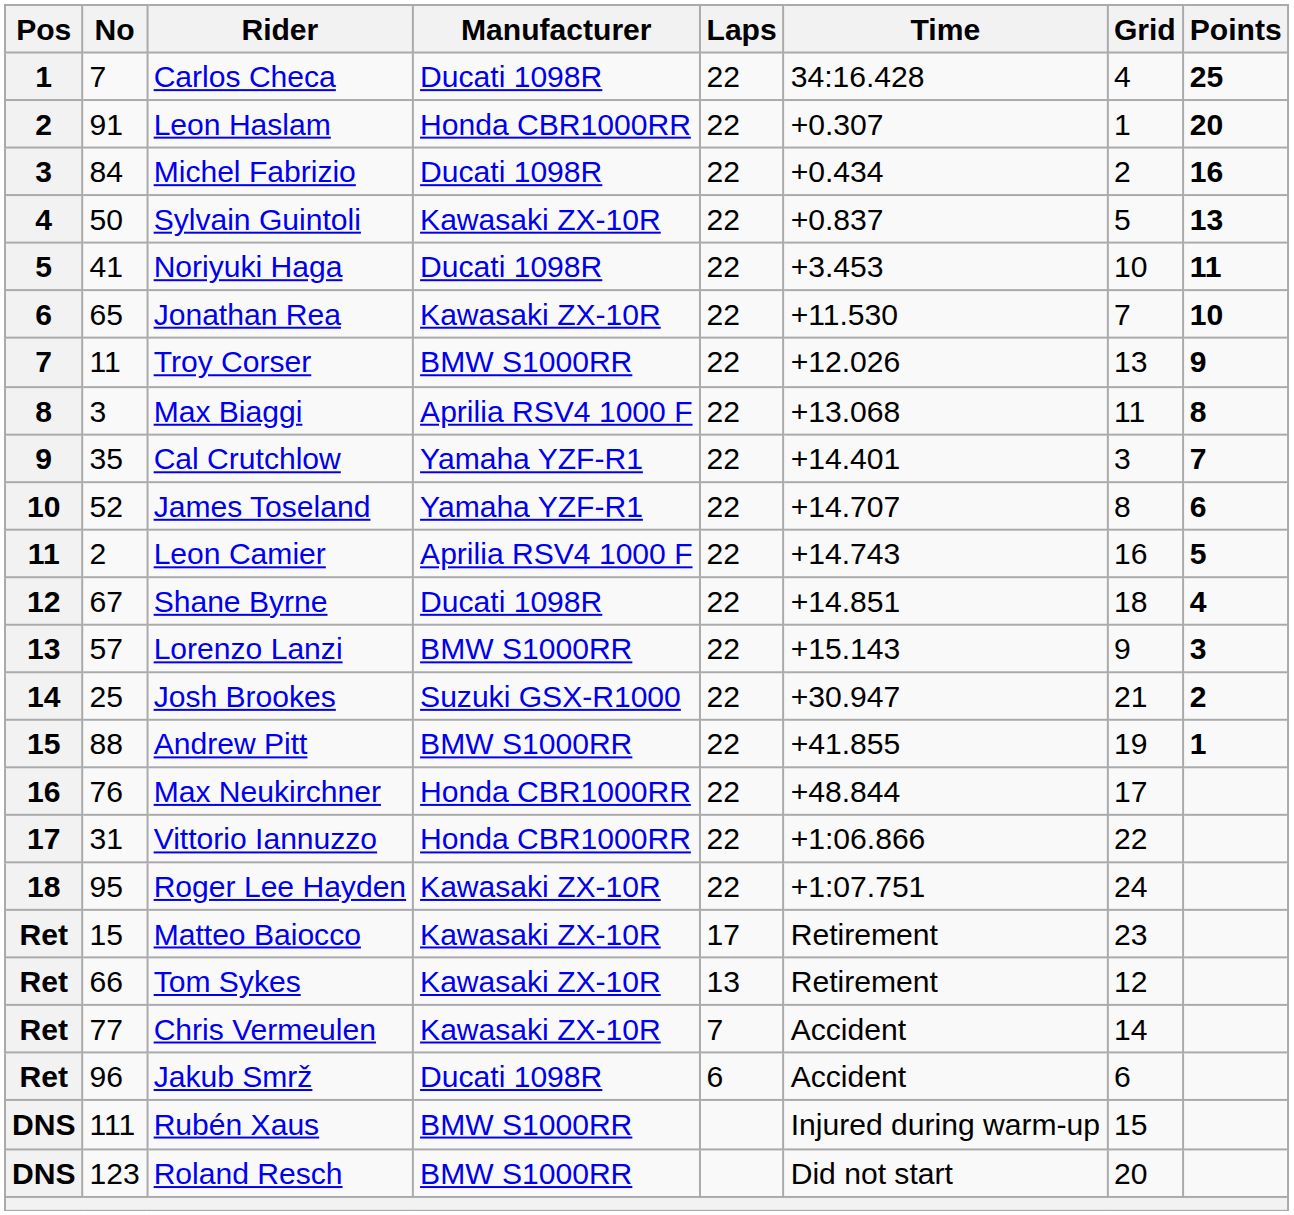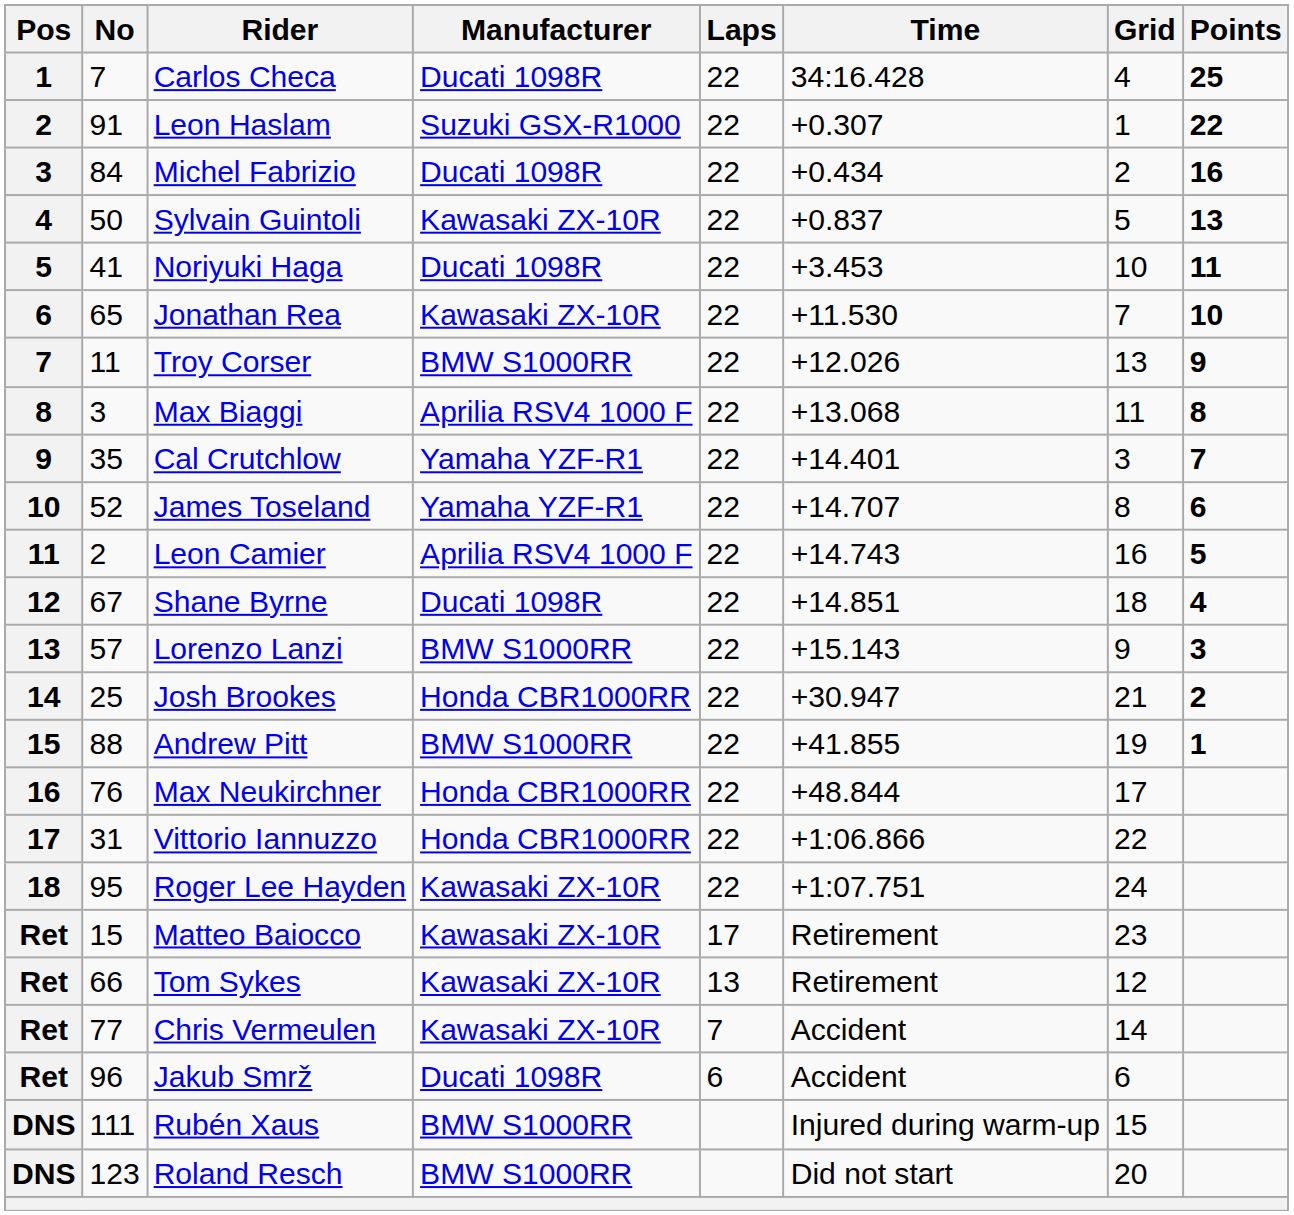 <table class="wikitable" style="font-size: 95%;">
 <tr>
 <th>Pos</th>
 <th>No</th>
 <th>Rider</th>
 <th>Manufacturer</th>
 <th>Laps</th>
 <th>Time</th>
 <th>Grid</th>
 <th>Points</th>
 </tr>
 <tr>
 <th>1</th>
 <td>7</td>
 <td> <a href='#'>Carlos Checa</a></td>
 <td><a href='#'>Ducati 1098R</a></td>
 <td>22</td>
 <td>34:16.428</td>
 <td>4</td>
 <td><strong>25</strong></td>
 </tr>
 <tr>
 <th>2</th>
 <td>91</td>
 <td> <a href='#'>Leon Haslam</a></td>
-<td><a href='#'>Honda CBR1000RR</a></td>
+<td><a href='#'>Suzuki GSX-R1000</a></td>
 <td>22</td>
 <td>+0.307</td>
 <td>1</td>
-<td><strong>20</strong></td>
+<td><strong>22</strong></td>
 </tr>
 <tr>
 <th>3</th>
 <td>84</td>
 <td> <a href='#'>Michel Fabrizio</a></td>
 <td><a href='#'>Ducati 1098R</a></td>
 <td>22</td>
 <td>+0.434</td>
 <td>2</td>
 <td><strong>16</strong></td>
 </tr>
 <tr>
 <th>4</th>
 <td>50</td>
 <td> <a href='#'>Sylvain Guintoli</a></td>
 <td><a href='#'>Kawasaki ZX-10R</a></td>
 <td>22</td>
 <td>+0.837</td>
 <td>5</td>
 <td><strong>13</strong></td>
 </tr>
 <tr>
 <th>5</th>
 <td>41</td>
 <td> <a href='#'>Noriyuki Haga</a></td>
 <td><a href='#'>Ducati 1098R</a></td>
 <td>22</td>
 <td>+3.453</td>
 <td>10</td>
 <td><strong>11</strong></td>
 </tr>
 <tr>
 <th>6</th>
 <td>65</td>
 <td> <a href='#'>Jonathan Rea</a></td>
 <td><a href='#'>Kawasaki ZX-10R</a></td>
 <td>22</td>
 <td>+11.530</td>
 <td>7</td>
 <td><strong>10</strong></td>
 </tr>
 <tr>
 <th>7</th>
 <td>11</td>
 <td> <a href='#'>Troy Corser</a></td>
 <td><a href='#'>BMW S1000RR</a></td>
 <td>22</td>
 <td>+12.026</td>
 <td>13</td>
 <td><strong>9</strong></td>
 </tr>
 <tr>
 <th>8</th>
 <td>3</td>
 <td> <a href='#'>Max Biaggi</a></td>
 <td><a href='#'>Aprilia RSV4 1000 F</a></td>
 <td>22</td>
 <td>+13.068</td>
 <td>11</td>
 <td><strong>8</strong></td>
 </tr>
 <tr>
 <th>9</th>
 <td>35</td>
 <td> <a href='#'>Cal Crutchlow</a></td>
 <td><a href='#'>Yamaha YZF-R1</a></td>
 <td>22</td>
 <td>+14.401</td>
 <td>3</td>
 <td><strong>7</strong></td>
 </tr>
 <tr>
 <th>10</th>
 <td>52</td>
 <td> <a href='#'>James Toseland</a></td>
 <td><a href='#'>Yamaha YZF-R1</a></td>
 <td>22</td>
 <td>+14.707</td>
 <td>8</td>
 <td><strong>6</strong></td>
 </tr>
 <tr>
 <th>11</th>
 <td>2</td>
 <td> <a href='#'>Leon Camier</a></td>
 <td><a href='#'>Aprilia RSV4 1000 F</a></td>
 <td>22</td>
 <td>+14.743</td>
 <td>16</td>
 <td><strong>5</strong></td>
 </tr>
 <tr>
 <th>12</th>
 <td>67</td>
 <td> <a href='#'>Shane Byrne</a></td>
 <td><a href='#'>Ducati 1098R</a></td>
 <td>22</td>
 <td>+14.851</td>
 <td>18</td>
 <td><strong>4</strong></td>
 </tr>
 <tr>
 <th>13</th>
 <td>57</td>
 <td> <a href='#'>Lorenzo Lanzi</a></td>
 <td><a href='#'>BMW S1000RR</a></td>
 <td>22</td>
 <td>+15.143</td>
 <td>9</td>
 <td><strong>3</strong></td>
 </tr>
 <tr>
 <th>14</th>
 <td>25</td>
 <td> <a href='#'>Josh Brookes</a></td>
-<td><a href='#'>Suzuki GSX-R1000</a></td>
+<td><a href='#'>Honda CBR1000RR</a></td>
 <td>22</td>
 <td>+30.947</td>
 <td>21</td>
 <td><strong>2</strong></td>
 </tr>
 <tr>
 <th>15</th>
 <td>88</td>
 <td> <a href='#'>Andrew Pitt</a></td>
 <td><a href='#'>BMW S1000RR</a></td>
 <td>22</td>
 <td>+41.855</td>
 <td>19</td>
 <td><strong>1</strong></td>
 </tr>
 <tr>
 <th>16</th>
 <td>76</td>
 <td> <a href='#'>Max Neukirchner</a></td>
 <td><a href='#'>Honda CBR1000RR</a></td>
 <td>22</td>
 <td>+48.844</td>
 <td>17</td>
 <td></td>
 </tr>
 <tr>
 <th>17</th>
 <td>31</td>
 <td> <a href='#'>Vittorio Iannuzzo</a></td>
 <td><a href='#'>Honda CBR1000RR</a></td>
 <td>22</td>
 <td>+1:06.866</td>
 <td>22</td>
 <td></td>
 </tr>
 <tr>
 <th>18</th>
 <td>95</td>
 <td> <a href='#'>Roger Lee Hayden</a></td>
 <td><a href='#'>Kawasaki ZX-10R</a></td>
 <td>22</td>
 <td>+1:07.751</td>
 <td>24</td>
 <td></td>
 </tr>
 <tr>
 <th>Ret</th>
 <td>15</td>
 <td> <a href='#'>Matteo Baiocco</a></td>
 <td><a href='#'>Kawasaki ZX-10R</a></td>
 <td>17</td>
 <td>Retirement</td>
 <td>23</td>
 <td></td>
 </tr>
 <tr>
 <th>Ret</th>
 <td>66</td>
 <td> <a href='#'>Tom Sykes</a></td>
 <td><a href='#'>Kawasaki ZX-10R</a></td>
 <td>13</td>
 <td>Retirement</td>
 <td>12</td>
 <td></td>
 </tr>
 <tr>
 <th>Ret</th>
 <td>77</td>
 <td> <a href='#'>Chris Vermeulen</a></td>
 <td><a href='#'>Kawasaki ZX-10R</a></td>
 <td>7</td>
 <td>Accident</td>
 <td>14</td>
 <td></td>
 </tr>
 <tr>
 <th>Ret</th>
 <td>96</td>
 <td> <a href='#'>Jakub Smrž</a></td>
 <td><a href='#'>Ducati 1098R</a></td>
 <td>6</td>
 <td>Accident</td>
 <td>6</td>
 <td></td>
 </tr>
 <tr>
 <th>DNS</th>
 <td>111</td>
 <td> <a href='#'>Rubén Xaus</a></td>
 <td><a href='#'>BMW S1000RR</a></td>
 <td></td>
 <td>Injured during warm-up</td>
 <td>15</td>
 <td></td>
 </tr>
 <tr>
 <th>DNS</th>
 <td>123</td>
 <td> <a href='#'>Roland Resch</a></td>
 <td><a href='#'>BMW S1000RR</a></td>
 <td></td>
 <td>Did not start</td>
 <td>20</td>
 <td></td>
 </tr>
 <tr>
 <th colspan=8></th>
 </tr>
 </table>
